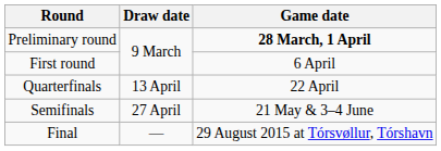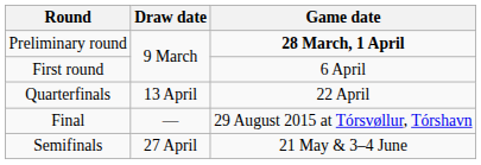 <table class="wikitable" style="text-align:center">
 <tr>
 <th>Round</th>
 <th>Draw date</th>
 <th>Game date</th>
 </tr>
 <tr>
 <td>Preliminary round</td>
 <td rowspan=2>9 March</td>
 <td><strong>28 March, 1 April</strong></td>
 </tr>
 <tr>
 <td>First round</td>
 <td>6 April</td>
 </tr>
 <tr>
 <td>Quarterfinals</td>
 <td>13 April</td>
 <td>22 April</td>
 </tr>
 <tr>
+<td>Final</td>
+<td>—</td>
+<td>29 August 2015 at <a href='#'>Tórsvøllur</a>, <a href='#'>Tórshavn</a></td>
+</tr>
+<tr>
 <td>Semifinals</td>
 <td>27 April</td>
 <td>21 May & 3–4 June</td>
 </tr>
-<tr>
-<td>Final</td>
-<td>—</td>
-<td>29 August 2015 at <a href='#'>Tórsvøllur</a>, <a href='#'>Tórshavn</a></td>
-</tr>
 </table>
